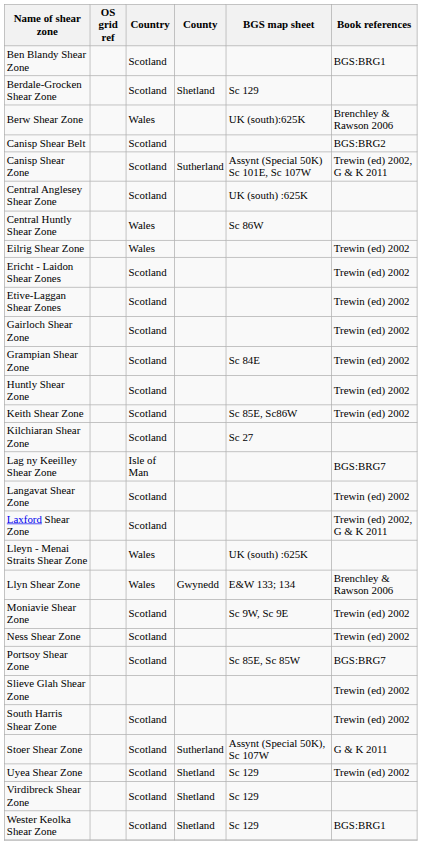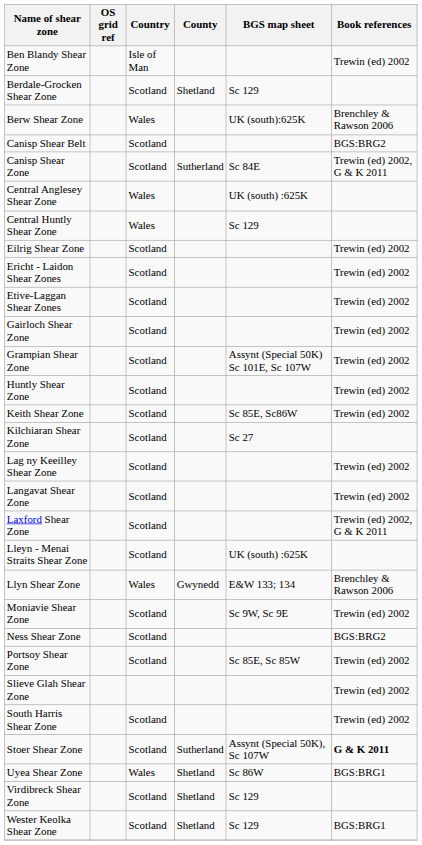 <table class="wikitable sortable">
 <tr>
 <th>Name of shear zone</th>
 <th>OS grid ref</th>
 <th>Country</th>
 <th>County</th>
 <th>BGS map sheet</th>
 <th>Book references</th>
 </tr>
 <tr>
 <td>Ben Blandy Shear Zone</td>
 <td></td>
-<td>Scotland</td>
+<td>Isle of Man</td>
 <td></td>
 <td></td>
-<td>BGS:BRG1</td>
+<td>Trewin (ed) 2002</td>
 </tr>
 <tr>
 <td>Berdale-Grocken Shear Zone</td>
 <td></td>
 <td>Scotland</td>
 <td>Shetland</td>
 <td>Sc 129</td>
 <td></td>
 </tr>
 <tr>
 <td>Berw Shear Zone</td>
 <td></td>
 <td>Wales</td>
 <td></td>
 <td>UK (south):625K</td>
 <td>Brenchley & Rawson 2006</td>
 </tr>
 <tr>
 <td>Canisp Shear Belt</td>
 <td></td>
 <td>Scotland</td>
 <td></td>
 <td></td>
 <td>BGS:BRG2</td>
 </tr>
 <tr>
 <td>Canisp Shear Zone</td>
 <td></td>
 <td>Scotland</td>
 <td>Sutherland</td>
-<td>Assynt (Special 50K) Sc 101E, Sc 107W</td>
+<td>Sc 84E</td>
 <td>Trewin (ed) 2002, G & K 2011</td>
 </tr>
 <tr>
 <td>Central Anglesey Shear Zone</td>
 <td></td>
-<td>Scotland</td>
+<td>Wales</td>
 <td></td>
 <td>UK (south) :625K</td>
 <td></td>
 </tr>
 <tr>
 <td>Central Huntly Shear Zone</td>
 <td></td>
 <td>Wales</td>
 <td></td>
-<td>Sc 86W</td>
+<td>Sc 129</td>
 <td></td>
 </tr>
 <tr>
 <td>Eilrig Shear Zone</td>
 <td></td>
-<td>Wales</td>
+<td>Scotland</td>
 <td></td>
 <td></td>
 <td>Trewin (ed) 2002</td>
 </tr>
 <tr>
 <td>Ericht - Laidon Shear Zones</td>
 <td></td>
 <td>Scotland</td>
 <td></td>
 <td></td>
 <td>Trewin (ed) 2002</td>
 </tr>
 <tr>
 <td>Etive-Laggan Shear Zones</td>
 <td></td>
 <td>Scotland</td>
 <td></td>
 <td></td>
 <td>Trewin (ed) 2002</td>
 </tr>
 <tr>
 <td>Gairloch Shear Zone</td>
 <td></td>
 <td>Scotland</td>
 <td></td>
 <td></td>
 <td>Trewin (ed) 2002</td>
 </tr>
 <tr>
 <td>Grampian Shear Zone</td>
 <td></td>
 <td>Scotland</td>
 <td></td>
-<td>Sc 84E</td>
+<td>Assynt (Special 50K) Sc 101E, Sc 107W</td>
 <td>Trewin (ed) 2002</td>
 </tr>
 <tr>
 <td>Huntly Shear Zone</td>
 <td></td>
 <td>Scotland</td>
 <td></td>
 <td></td>
 <td>Trewin (ed) 2002</td>
 </tr>
 <tr>
 <td>Keith Shear Zone</td>
 <td></td>
 <td>Scotland</td>
 <td></td>
 <td>Sc 85E, Sc86W</td>
 <td>Trewin (ed) 2002</td>
 </tr>
 <tr>
 <td>Kilchiaran Shear Zone</td>
 <td></td>
 <td>Scotland</td>
 <td></td>
 <td>Sc 27</td>
 <td></td>
 </tr>
 <tr>
 <td>Lag ny Keeilley Shear Zone</td>
 <td></td>
-<td>Isle of Man</td>
+<td>Scotland</td>
 <td></td>
 <td></td>
-<td>BGS:BRG7</td>
+<td>Trewin (ed) 2002</td>
 </tr>
 <tr>
 <td>Langavat Shear Zone</td>
 <td></td>
 <td>Scotland</td>
 <td></td>
 <td></td>
 <td>Trewin (ed) 2002</td>
 </tr>
 <tr>
 <td><a href='#'>Laxford</a> Shear Zone</td>
 <td></td>
 <td>Scotland</td>
 <td></td>
 <td></td>
 <td>Trewin (ed) 2002, G & K 2011</td>
 </tr>
 <tr>
 <td>Lleyn - Menai Straits Shear Zone</td>
 <td></td>
-<td>Wales</td>
+<td>Scotland</td>
 <td></td>
 <td>UK (south) :625K</td>
 <td></td>
 </tr>
 <tr>
 <td>Llyn Shear Zone</td>
 <td></td>
 <td>Wales</td>
 <td>Gwynedd</td>
 <td>E&W 133; 134</td>
 <td>Brenchley & Rawson 2006</td>
 </tr>
 <tr>
 <td>Moniavie Shear Zone</td>
 <td></td>
 <td>Scotland</td>
 <td></td>
 <td>Sc 9W, Sc 9E</td>
 <td>Trewin (ed) 2002</td>
 </tr>
 <tr>
 <td>Ness Shear Zone</td>
 <td></td>
 <td>Scotland</td>
 <td></td>
 <td></td>
-<td>Trewin (ed) 2002</td>
+<td>BGS:BRG2</td>
 </tr>
 <tr>
 <td>Portsoy Shear Zone</td>
 <td></td>
 <td>Scotland</td>
 <td></td>
 <td>Sc 85E, Sc 85W</td>
-<td>BGS:BRG7</td>
+<td>Trewin (ed) 2002</td>
 </tr>
 <tr>
 <td>Slieve Glah Shear Zone</td>
 <td></td>
 <td></td>
 <td></td>
 <td></td>
 <td>Trewin (ed) 2002</td>
 </tr>
 <tr>
 <td>South Harris Shear Zone</td>
 <td></td>
 <td>Scotland</td>
 <td></td>
 <td></td>
 <td>Trewin (ed) 2002</td>
 </tr>
 <tr>
 <td>Stoer Shear Zone</td>
 <td></td>
 <td>Scotland</td>
 <td>Sutherland</td>
 <td>Assynt (Special 50K), Sc 107W</td>
-<td>G & K 2011</td>
+<td><strong>G & K 2011</strong></td>
 </tr>
 <tr>
 <td>Uyea Shear Zone</td>
 <td></td>
-<td>Scotland</td>
+<td>Wales</td>
 <td>Shetland</td>
-<td>Sc 129</td>
-<td>Trewin (ed) 2002</td>
+<td>Sc 86W</td>
+<td>BGS:BRG1</td>
 </tr>
 <tr>
 <td>Virdibreck Shear Zone</td>
 <td></td>
 <td>Scotland</td>
 <td>Shetland</td>
 <td>Sc 129</td>
 <td></td>
 </tr>
 <tr>
 <td>Wester Keolka Shear Zone</td>
 <td></td>
 <td>Scotland</td>
 <td>Shetland</td>
 <td>Sc 129</td>
 <td>BGS:BRG1</td>
 </tr>
 <tr>
 </tr>
 </table>
